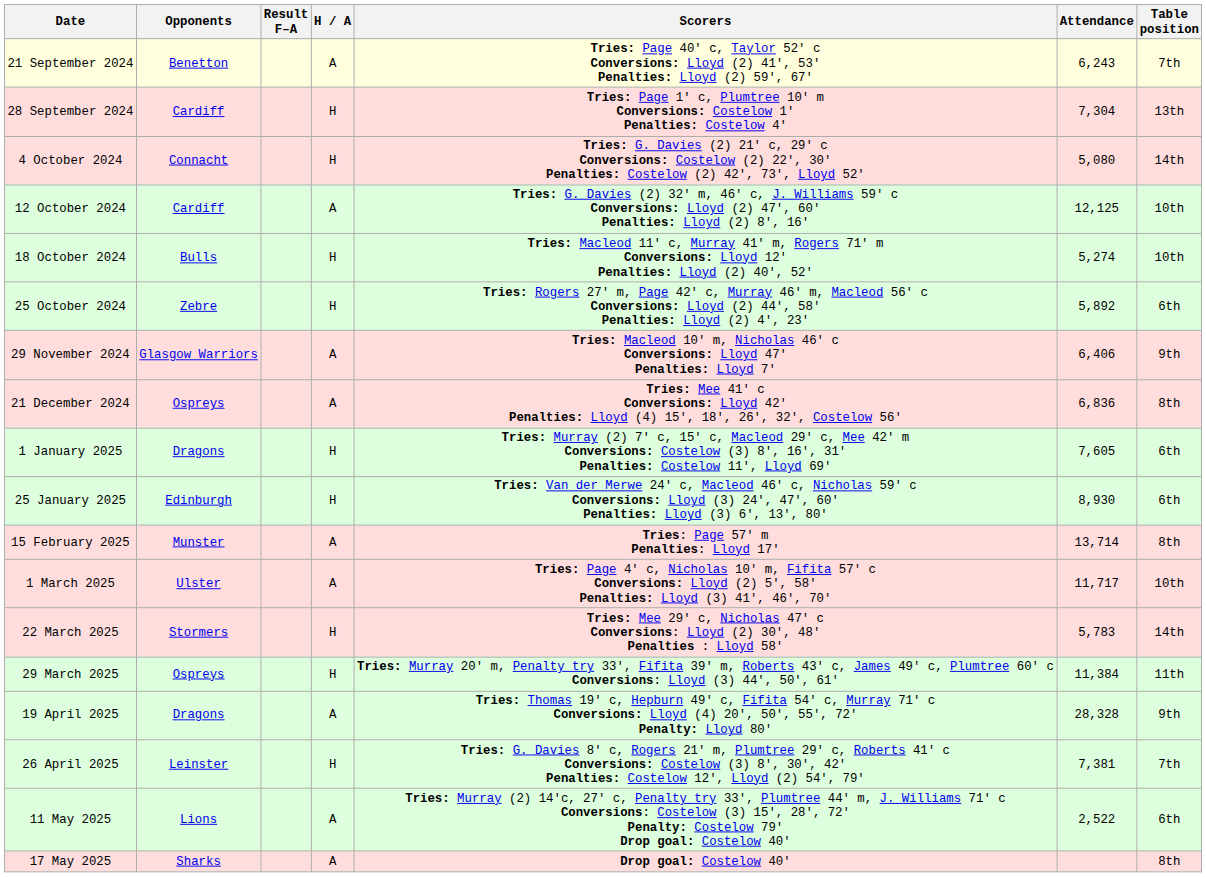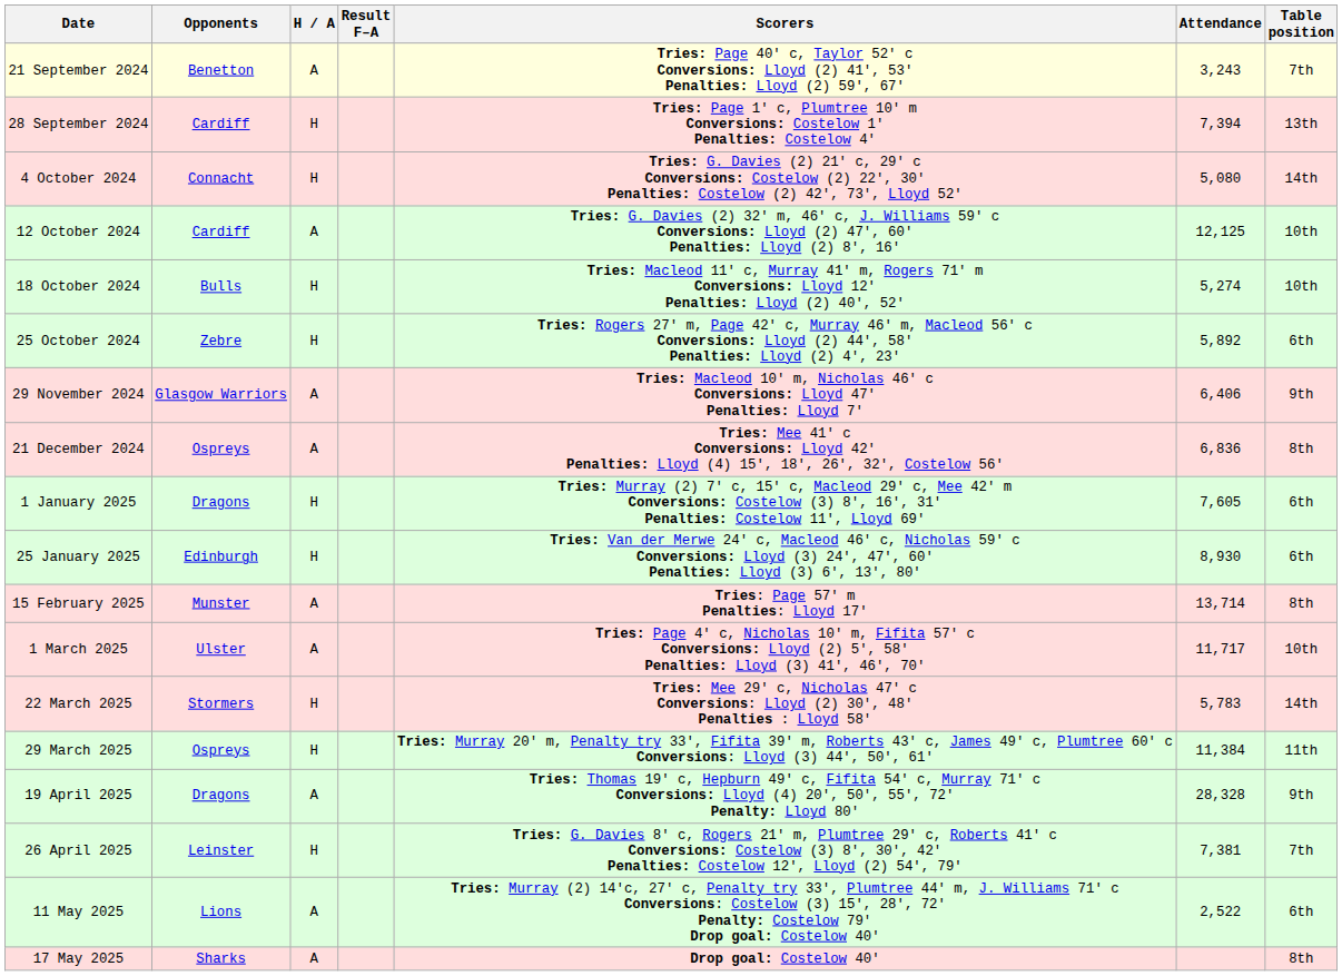 <table class="wikitable" style="text-align:center">
 <tr>
 <th>Date</th>
 <th>Opponents</th>
+<th>H / A</th>
 <th>Result<br>F–A</th>
-<th>H / A</th>
 <th>Scorers</th>
 <th>Attendance</th>
 <th>Table<br>position</th>
 </tr>
 <tr bgcolor="#ffffdd">
 <td>21 September 2024</td>
 <td><a href='#'>Benetton</a></td>
+<td>A</td>
 <td></td>
-<td>A</td>
 <td><strong>Tries:</strong> <a href='#'>Page</a> 40' c, <a href='#'>Taylor</a> 52' c<br><strong>Conversions:</strong> <a href='#'>Lloyd</a> (2) 41', 53'<br><strong>Penalties:</strong> <a href='#'>Lloyd</a> (2) 59', 67'</td>
-<td>6,243</td>
+<td>3,243</td>
 <td>7th</td>
 </tr>
 <tr bgcolor="#ffdddd">
 <td>28 September 2024</td>
 <td><a href='#'>Cardiff</a></td>
+<td>H</td>
 <td></td>
-<td>H</td>
 <td><strong>Tries:</strong> <a href='#'>Page</a> 1' c, <a href='#'>Plumtree</a> 10' m<br><strong>Conversions:</strong> <a href='#'>Costelow</a> 1'<br><strong>Penalties:</strong> <a href='#'>Costelow</a> 4'</td>
-<td>7,304</td>
+<td>7,394</td>
 <td>13th</td>
 </tr>
 <tr bgcolor="#ffdddd">
 <td>4 October 2024</td>
 <td><a href='#'>Connacht</a></td>
+<td>H</td>
 <td></td>
-<td>H</td>
 <td><strong>Tries:</strong> <a href='#'>G. Davies</a> (2) 21' c, 29' c<br><strong>Conversions:</strong> <a href='#'>Costelow</a> (2) 22', 30'<br><strong>Penalties:</strong> <a href='#'>Costelow</a> (2) 42', 73', <a href='#'>Lloyd</a> 52'</td>
 <td>5,080</td>
 <td>14th</td>
 </tr>
 <tr bgcolor="#ddffdd">
 <td>12 October 2024</td>
 <td><a href='#'>Cardiff</a></td>
+<td>A</td>
 <td></td>
-<td>A</td>
 <td><strong>Tries:</strong> <a href='#'>G. Davies</a> (2) 32' m, 46' c, <a href='#'>J. Williams</a> 59' c<br><strong>Conversions:</strong> <a href='#'>Lloyd</a> (2) 47', 60'<br><strong>Penalties:</strong> <a href='#'>Lloyd</a> (2) 8', 16'</td>
 <td>12,125</td>
 <td>10th</td>
 </tr>
 <tr bgcolor="#ddffdd">
 <td>18 October 2024</td>
 <td><a href='#'>Bulls</a></td>
+<td>H</td>
 <td></td>
-<td>H</td>
 <td><strong>Tries:</strong> <a href='#'>Macleod</a> 11' c, <a href='#'>Murray</a> 41' m, <a href='#'>Rogers</a> 71' m<br><strong>Conversions:</strong> <a href='#'>Lloyd</a> 12'<br><strong>Penalties:</strong> <a href='#'>Lloyd</a> (2) 40', 52'</td>
 <td>5,274</td>
 <td>10th</td>
 </tr>
 <tr bgcolor="#ddffdd">
 <td>25 October 2024</td>
 <td><a href='#'>Zebre</a></td>
+<td>H</td>
 <td></td>
-<td>H</td>
 <td><strong>Tries:</strong> <a href='#'>Rogers</a> 27' m, <a href='#'>Page</a> 42' c, <a href='#'>Murray</a> 46' m, <a href='#'>Macleod</a> 56' c<br><strong>Conversions:</strong> <a href='#'>Lloyd</a> (2) 44', 58'<br><strong>Penalties:</strong> <a href='#'>Lloyd</a> (2) 4', 23'</td>
 <td>5,892</td>
 <td>6th</td>
 </tr>
 <tr bgcolor="#ffdddd">
 <td>29 November 2024</td>
 <td><a href='#'>Glasgow Warriors</a></td>
+<td>A</td>
 <td></td>
-<td>A</td>
 <td><strong>Tries:</strong> <a href='#'>Macleod</a> 10' m, <a href='#'>Nicholas</a> 46' c<br><strong>Conversions:</strong> <a href='#'>Lloyd</a> 47'<br><strong>Penalties:</strong> <a href='#'>Lloyd</a> 7'</td>
 <td>6,406</td>
 <td>9th</td>
 </tr>
 <tr bgcolor="#ffdddd">
 <td>21 December 2024</td>
 <td><a href='#'>Ospreys</a></td>
+<td>A</td>
 <td></td>
-<td>A</td>
 <td><strong>Tries:</strong> <a href='#'>Mee</a> 41' c<br><strong>Conversions:</strong> <a href='#'>Lloyd</a> 42'<br><strong>Penalties:</strong> <a href='#'>Lloyd</a> (4) 15', 18', 26', 32', <a href='#'>Costelow</a> 56'</td>
 <td>6,836</td>
 <td>8th</td>
 </tr>
 <tr bgcolor="#ddffdd">
 <td>1 January 2025</td>
 <td><a href='#'>Dragons</a></td>
+<td>H</td>
 <td></td>
-<td>H</td>
 <td><strong>Tries:</strong> <a href='#'>Murray</a> (2) 7' c, 15' c, <a href='#'>Macleod</a> 29' c, <a href='#'>Mee</a> 42' m<br><strong>Conversions:</strong> <a href='#'>Costelow</a> (3) 8', 16', 31'<br><strong>Penalties:</strong> <a href='#'>Costelow</a> 11', <a href='#'>Lloyd</a> 69'</td>
 <td>7,605</td>
 <td>6th</td>
 </tr>
 <tr bgcolor="#ddffdd">
 <td>25 January 2025</td>
 <td><a href='#'>Edinburgh</a></td>
+<td>H</td>
 <td></td>
-<td>H</td>
 <td><strong>Tries:</strong> <a href='#'>Van der Merwe</a> 24' c, <a href='#'>Macleod</a> 46' c, <a href='#'>Nicholas</a> 59' c<br><strong>Conversions:</strong> <a href='#'>Lloyd</a> (3) 24', 47', 60'<br><strong>Penalties:</strong> <a href='#'>Lloyd</a> (3) 6', 13', 80'</td>
 <td>8,930</td>
 <td>6th</td>
 </tr>
 <tr bgcolor="#ffdddd">
 <td>15 February 2025</td>
 <td><a href='#'>Munster</a></td>
+<td>A</td>
 <td></td>
-<td>A</td>
 <td><strong>Tries</strong>: <a href='#'>Page</a> 57' m<br><strong>Penalties</strong>: <a href='#'>Lloyd</a> 17'</td>
 <td>13,714</td>
 <td>8th</td>
 </tr>
 <tr bgcolor="#ffdddd">
 <td>1 March 2025</td>
 <td><a href='#'>Ulster</a></td>
+<td>A</td>
 <td></td>
-<td>A</td>
 <td><strong>Tries:</strong> <a href='#'>Page</a> 4' c, <a href='#'>Nicholas</a> 10' m, <a href='#'>Fifita</a> 57' c<br><strong>Conversions:</strong> <a href='#'>Lloyd</a> (2) 5', 58'<br><strong>Penalties:</strong> <a href='#'>Lloyd</a> (3) 41', 46', 70'</td>
 <td>11,717</td>
 <td>10th</td>
 </tr>
 <tr bgcolor="#ffdddd">
 <td>22 March 2025</td>
 <td><a href='#'>Stormers</a></td>
+<td>H</td>
 <td></td>
-<td>H</td>
 <td><strong>Tries:</strong> <a href='#'>Mee</a> 29' c, <a href='#'>Nicholas</a> 47' c<br><strong>Conversions</strong>: <a href='#'>Lloyd</a> (2) 30', 48'<br><strong>Penalties</strong> : <a href='#'>Lloyd</a> 58'</td>
 <td>5,783</td>
 <td>14th</td>
 </tr>
 <tr bgcolor="#ddffdd">
 <td>29 March 2025</td>
 <td><a href='#'>Ospreys</a></td>
+<td>H</td>
 <td></td>
-<td>H</td>
 <td><strong>Tries:</strong> <a href='#'>Murray</a> 20' m, <a href='#'>Penalty try</a> 33', <a href='#'>Fifita</a> 39' m, <a href='#'>Roberts</a> 43' c, <a href='#'>James</a> 49' c, <a href='#'>Plumtree</a> 60' c<br><strong>Conversions</strong>: <a href='#'>Lloyd</a> (3) 44', 50', 61'</td>
 <td>11,384</td>
 <td>11th</td>
 </tr>
 <tr bgcolor="#ddffdd">
 <td>19 April 2025</td>
 <td><a href='#'>Dragons</a></td>
+<td>A</td>
 <td></td>
-<td>A</td>
 <td><strong>Tries:</strong> <a href='#'>Thomas</a> 19' c, <a href='#'>Hepburn</a> 49' c, <a href='#'>Fifita</a> 54' c, <a href='#'>Murray</a> 71' c<br><strong>Conversions:</strong> <a href='#'>Lloyd</a> (4) 20', 50', 55', 72'<br><strong>Penalty:</strong> <a href='#'>Lloyd</a> 80'</td>
 <td>28,328</td>
 <td>9th</td>
 </tr>
 <tr bgcolor="#ddffdd">
 <td>26 April 2025</td>
 <td><a href='#'>Leinster</a></td>
+<td>H</td>
 <td></td>
-<td>H</td>
 <td><strong>Tries:</strong> <a href='#'>G. Davies</a> 8' c, <a href='#'>Rogers</a> 21' m, <a href='#'>Plumtree</a> 29' c, <a href='#'>Roberts</a> 41' c<br><strong>Conversions:</strong> <a href='#'>Costelow</a> (3) 8', 30', 42'<br><strong>Penalties:</strong> <a href='#'>Costelow</a> 12', <a href='#'>Lloyd</a> (2) 54', 79'</td>
 <td>7,381</td>
 <td>7th</td>
 </tr>
 <tr bgcolor="#ddffdd">
 <td>11 May 2025</td>
 <td><a href='#'>Lions</a></td>
+<td>A</td>
 <td></td>
-<td>A</td>
 <td><strong>Tries:</strong> <a href='#'>Murray</a> (2) 14'c, 27' c, <a href='#'>Penalty try</a> 33', <a href='#'>Plumtree</a> 44' m, <a href='#'>J. Williams</a> 71' c<br><strong>Conversions</strong>: <a href='#'>Costelow</a> (3) 15', 28', 72'<br><strong>Penalty:</strong> <a href='#'>Costelow</a> 79'<br><strong>Drop goal:</strong> <a href='#'>Costelow</a> 40'</td>
 <td>2,522</td>
 <td>6th</td>
 </tr>
 <tr bgcolor="#ffdddd">
 <td>17 May 2025</td>
 <td><a href='#'>Sharks</a></td>
+<td>A</td>
 <td></td>
-<td>A</td>
 <td><strong>Drop goal:</strong> <a href='#'>Costelow</a> 40'</td>
 <td></td>
 <td>8th</td>
 </tr>
 </table>
